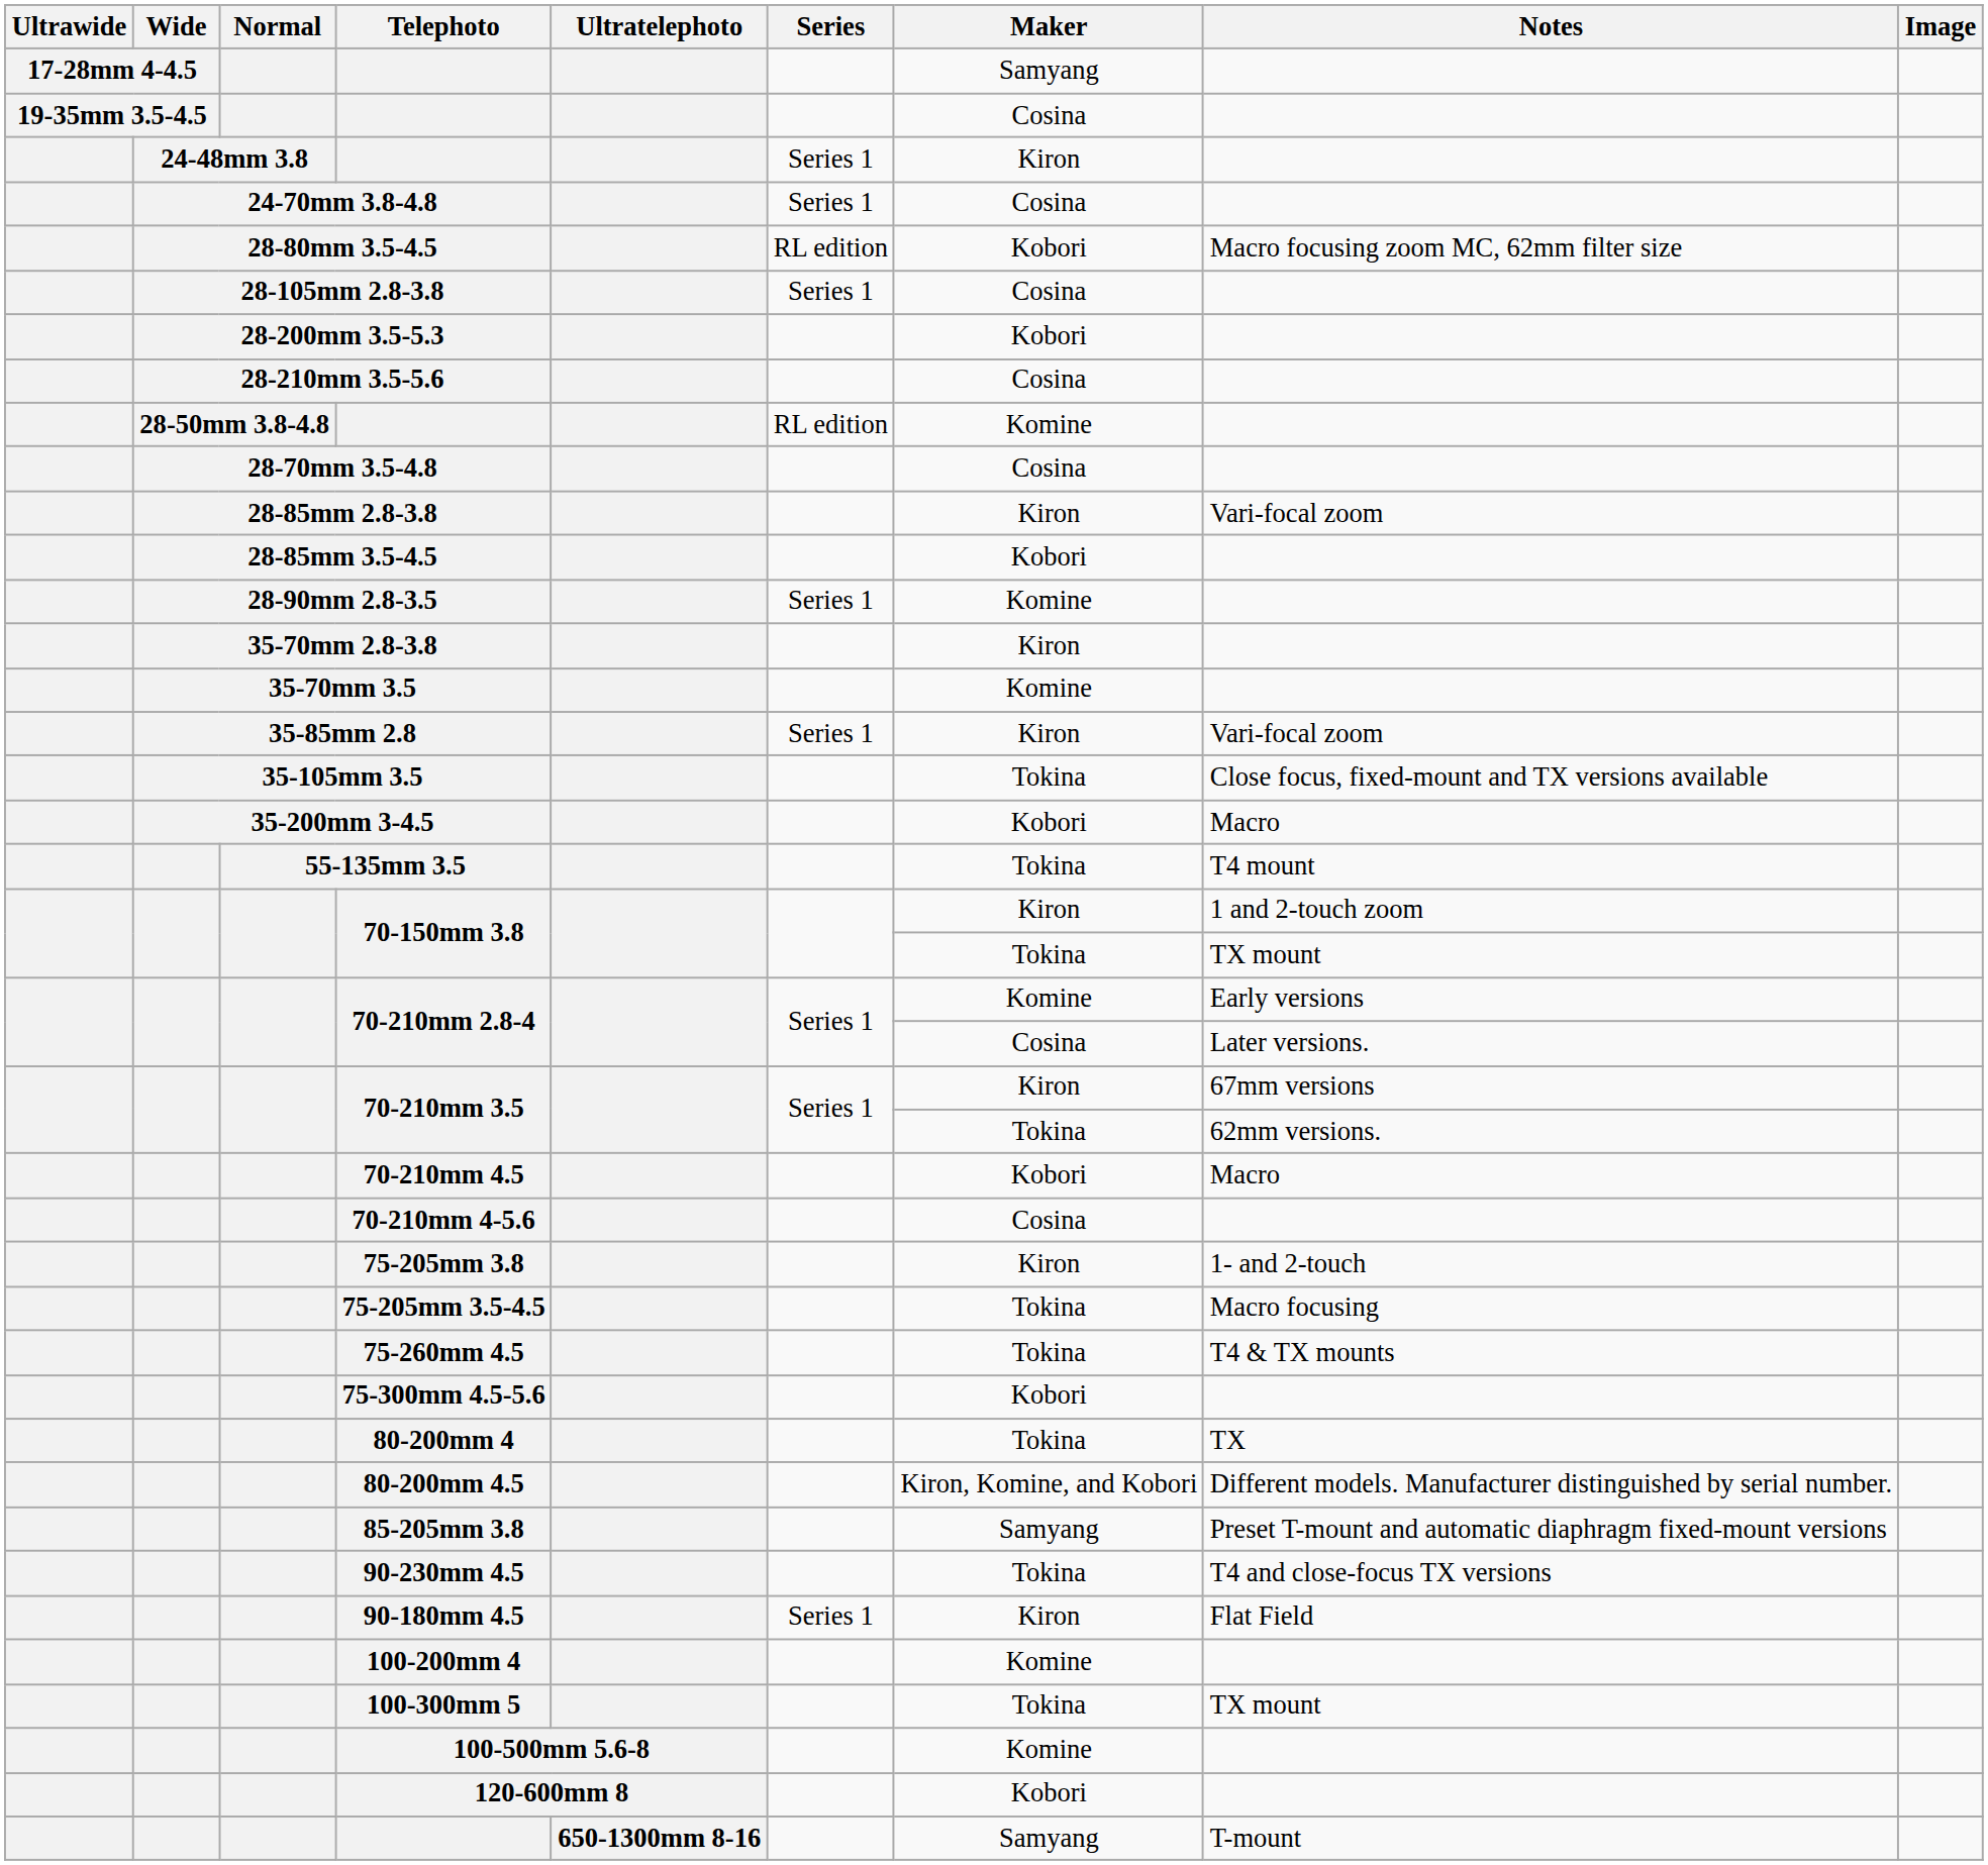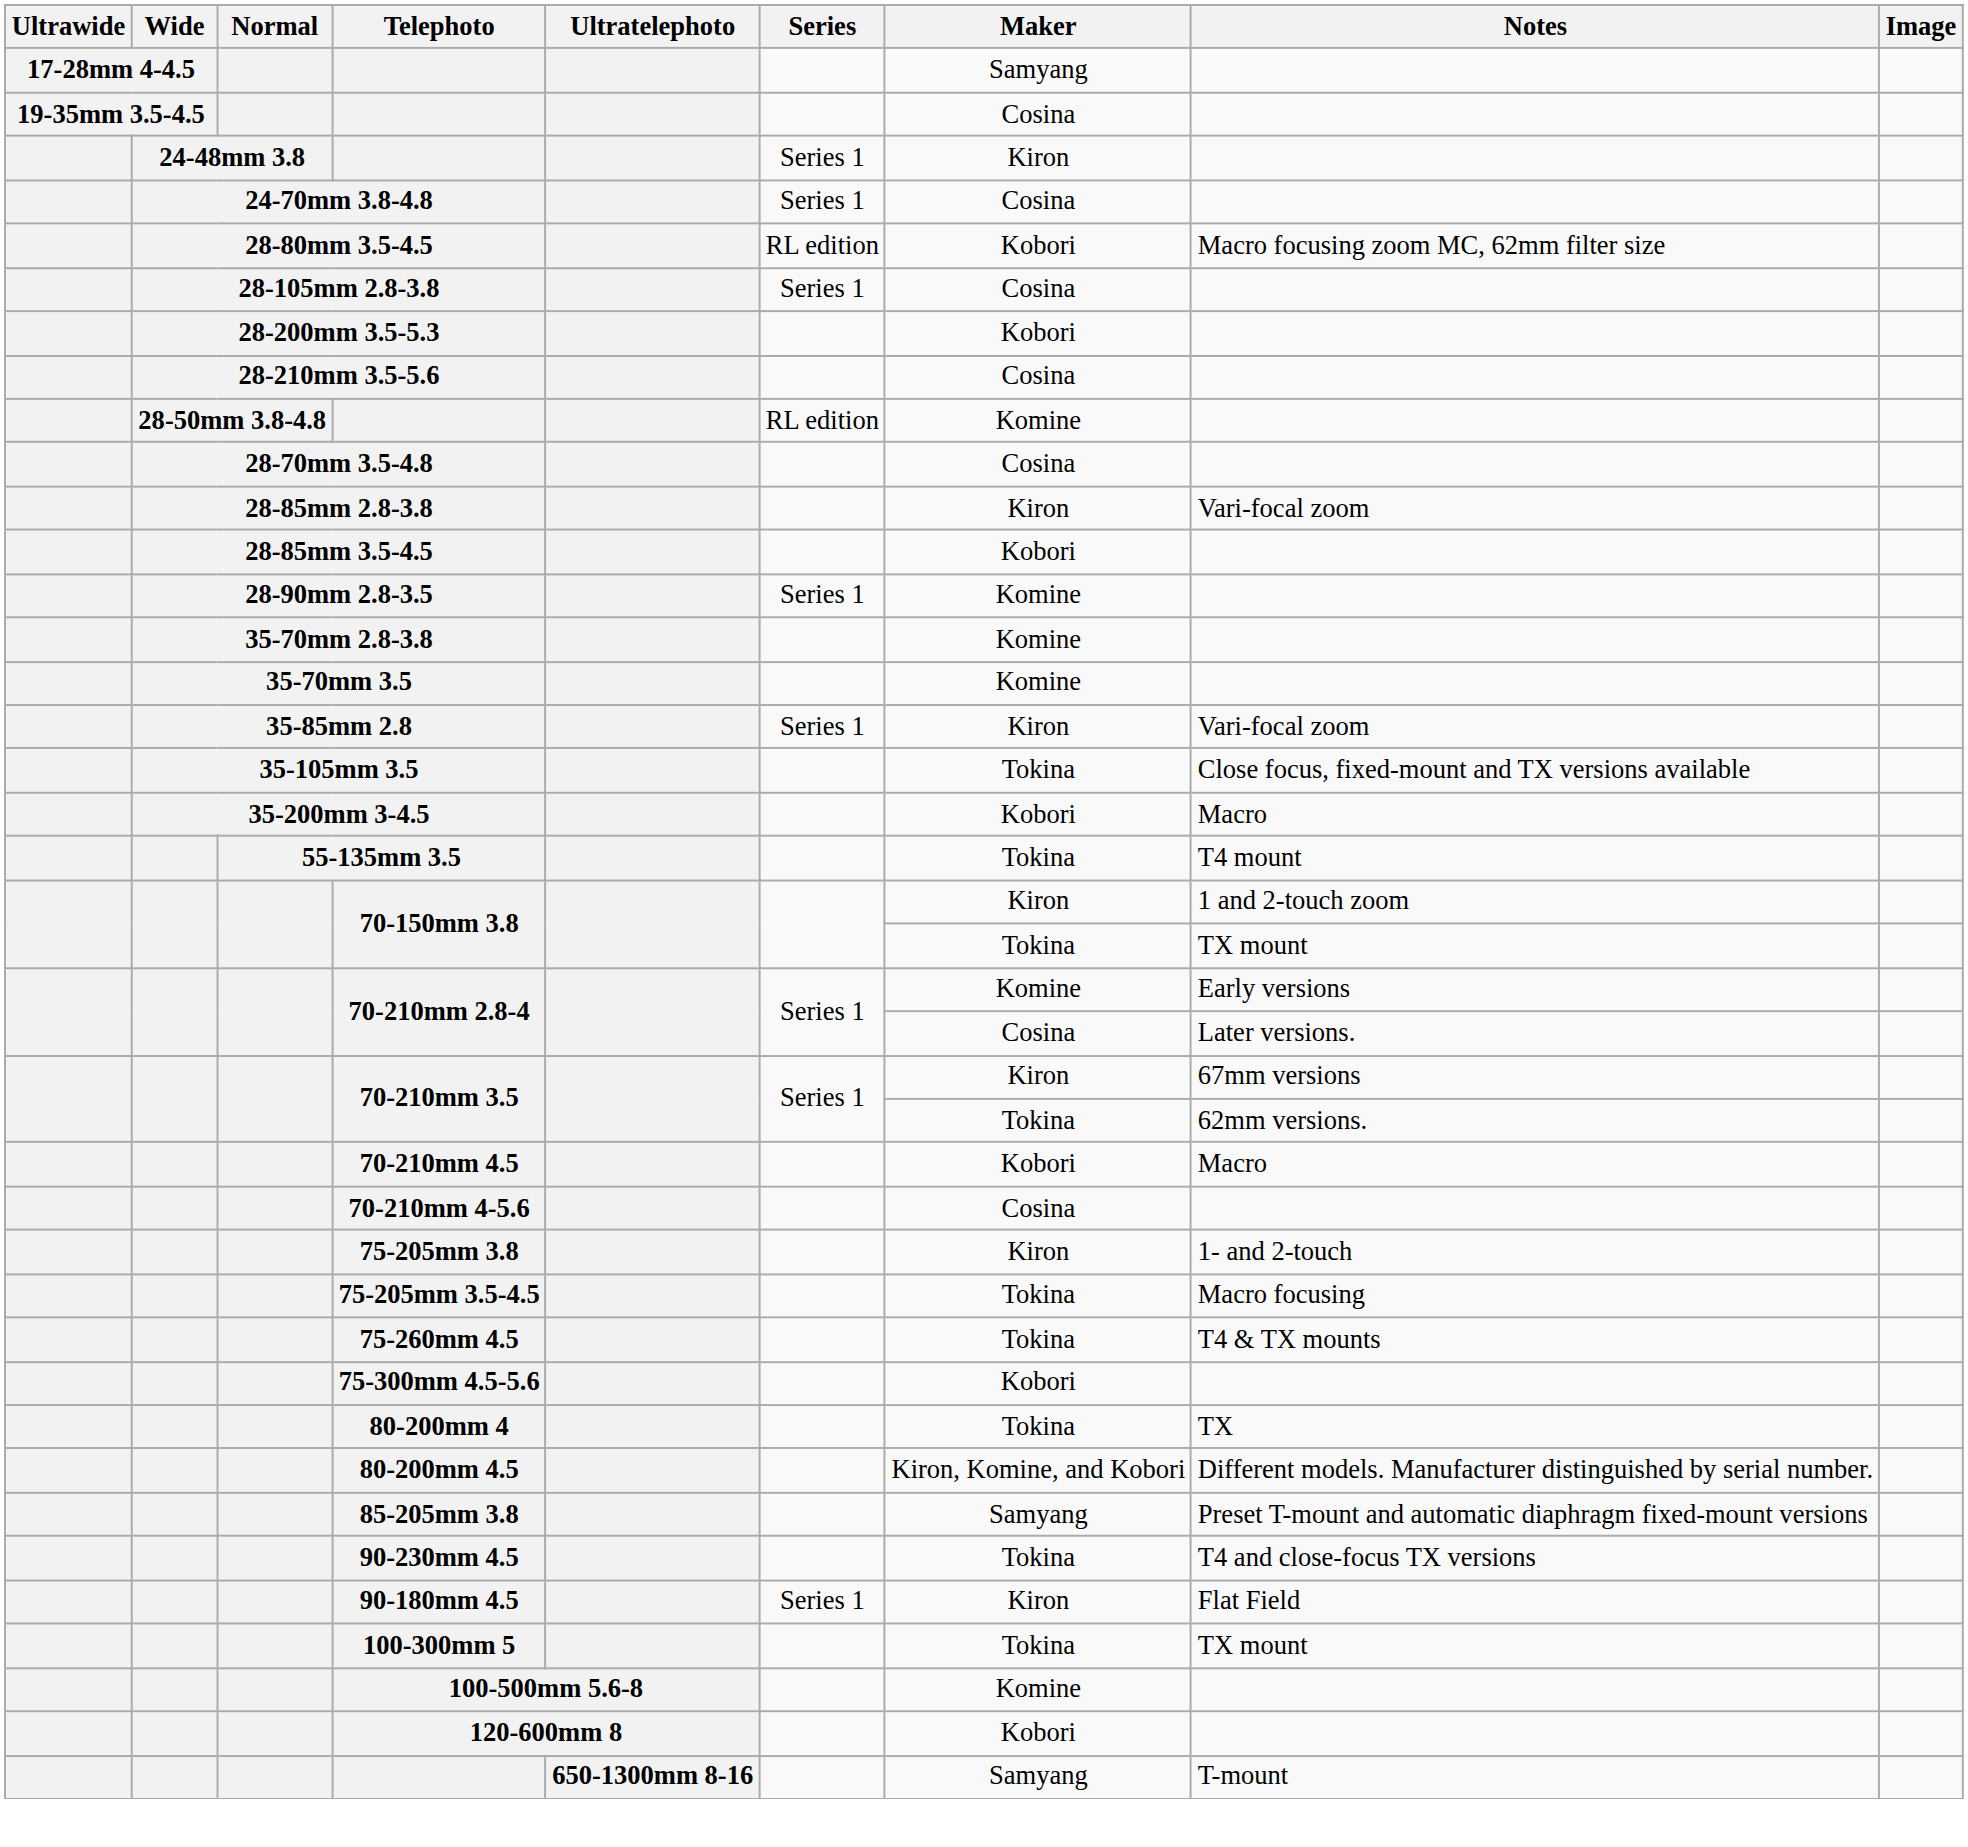 <table class="wikitable sortable" style="text-align:center;font-size:85%;">
 <tr>
 <th class="unsortable">Ultrawide</th>
 <th class="unsortable">Wide</th>
 <th class="unsortable">Normal</th>
 <th class="unsortable">Telephoto</th>
 <th class="unsortable">Ultratelephoto</th>
 <th>Series</th>
 <th>Maker</th>
 <th class="unsortable">Notes</th>
 <th class="unsortable">Image</th>
 </tr>
 <tr>
 <th colspan=2>17-28mm 4-4.5</th>
 <th></th>
 <th></th>
 <th></th>
 <td></td>
 <td>Samyang</td>
 <td style="text-align:left;"></td>
 <td></td>
 </tr>
 <tr>
 <th colspan=2>19-35mm 3.5-4.5</th>
 <th></th>
 <th></th>
 <th></th>
 <td></td>
 <td>Cosina</td>
 <td style="text-align:left;"></td>
 <td></td>
 </tr>
 <tr>
 <th></th>
 <th colspan=2>24-48mm 3.8</th>
 <th></th>
 <th></th>
 <td>Series 1</td>
 <td>Kiron</td>
 <td style="text-align:left;"></td>
 <td></td>
 </tr>
 <tr>
 <th></th>
 <th colspan=3>24-70mm 3.8-4.8</th>
 <th></th>
 <td>Series 1</td>
 <td>Cosina</td>
 <td style="text-align:left;"></td>
 <td></td>
 </tr>
 <tr>
 <th></th>
 <th colspan=3>28-80mm 3.5-4.5</th>
 <th></th>
 <td>RL edition</td>
 <td>Kobori</td>
 <td style="text-align:left;">Macro focusing zoom MC, 62mm filter size</td>
 <td></td>
 </tr>
 <tr>
 <th></th>
 <th colspan=3>28-105mm 2.8-3.8</th>
 <th></th>
 <td>Series 1</td>
 <td>Cosina</td>
 <td style="text-align:left;"></td>
 <td></td>
 </tr>
 <tr>
 <th></th>
 <th colspan=3>28-200mm 3.5-5.3</th>
 <th></th>
 <td></td>
 <td>Kobori</td>
 <td style="text-align:left;"></td>
 <td></td>
 </tr>
 <tr>
 <th></th>
 <th colspan=3>28-210mm 3.5-5.6</th>
 <th></th>
 <td></td>
 <td>Cosina</td>
 <td style="text-align:left;"></td>
 <td></td>
 </tr>
 <tr>
 <th></th>
 <th colspan=2>28-50mm 3.8-4.8</th>
 <th></th>
 <th></th>
 <td>RL edition</td>
 <td>Komine</td>
 <td style="text-align:left;"></td>
 <td></td>
 </tr>
 <tr>
 <th></th>
 <th colspan=3>28-70mm 3.5-4.8</th>
 <th></th>
 <td></td>
 <td>Cosina</td>
 <td style="text-align:left;"></td>
 <td></td>
 </tr>
 <tr>
 <th></th>
 <th colspan=3>28-85mm 2.8-3.8</th>
 <th></th>
 <td></td>
 <td>Kiron</td>
 <td style="text-align:left;">Vari-focal zoom</td>
 <td></td>
 </tr>
 <tr>
 <th></th>
 <th colspan=3>28-85mm 3.5-4.5</th>
 <th></th>
 <td></td>
 <td>Kobori</td>
 <td style="text-align:left;"></td>
 <td></td>
 </tr>
 <tr>
 <th></th>
 <th colspan=3>28-90mm 2.8-3.5</th>
 <th></th>
 <td>Series 1</td>
 <td>Komine</td>
 <td style="text-align:left;"></td>
 <td></td>
 </tr>
 <tr>
 <th></th>
 <th colspan=3>35-70mm 2.8-3.8</th>
 <th></th>
 <td></td>
-<td>Kiron</td>
+<td>Komine</td>
 <td style="text-align:left;"></td>
 <td></td>
 </tr>
 <tr>
 <th></th>
 <th colspan=3>35-70mm 3.5</th>
 <th></th>
 <td></td>
 <td>Komine</td>
 <td style="text-align:left;"></td>
 <td></td>
 </tr>
 <tr>
 <th></th>
 <th colspan=3>35-85mm 2.8</th>
 <th></th>
 <td>Series 1</td>
 <td>Kiron</td>
 <td style="text-align:left;">Vari-focal zoom</td>
 <td></td>
 </tr>
 <tr>
 <th></th>
 <th colspan=3>35-105mm 3.5</th>
 <th></th>
 <td></td>
 <td>Tokina</td>
 <td style="text-align:left;">Close focus, fixed-mount and TX versions available</td>
 <td></td>
 </tr>
 <tr>
 <th></th>
 <th colspan=3>35-200mm 3-4.5</th>
 <th></th>
 <td></td>
 <td>Kobori</td>
 <td style="text-align:left;">Macro</td>
 <td></td>
 </tr>
 <tr>
 <th></th>
 <th></th>
 <th colspan=2>55-135mm 3.5</th>
 <th></th>
 <td></td>
 <td>Tokina</td>
 <td style="text-align:left;">T4 mount</td>
 <td></td>
 </tr>
 <tr>
 <th rowspan=2></th>
 <th rowspan=2></th>
 <th rowspan=2></th>
 <th rowspan=2>70-150mm 3.8</th>
 <th rowspan=2></th>
 <td rowspan=2></td>
 <td>Kiron</td>
 <td style="text-align:left;">1 and 2-touch zoom</td>
 <td></td>
 </tr>
 <tr>
 <td>Tokina</td>
 <td style="text-align:left;">TX mount</td>
 <td></td>
 </tr>
 <tr>
 <th rowspan=2></th>
 <th rowspan=2></th>
 <th rowspan=2></th>
 <th rowspan=2>70-210mm 2.8-4</th>
 <th rowspan=2></th>
 <td rowspan=2>Series 1</td>
 <td>Komine</td>
 <td style="text-align:left;">Early versions</td>
 <td></td>
 </tr>
 <tr>
 <td>Cosina</td>
 <td style="text-align:left;">Later versions. </td>
 <td></td>
 </tr>
 <tr>
 <th rowspan=2></th>
 <th rowspan=2></th>
 <th rowspan=2></th>
 <th rowspan=2>70-210mm 3.5</th>
 <th rowspan=2></th>
 <td rowspan=2>Series 1</td>
 <td>Kiron</td>
 <td style="text-align:left;">67mm versions</td>
 <td></td>
 </tr>
 <tr>
 <td>Tokina</td>
 <td style="text-align:left;">62mm versions. </td>
 <td></td>
 </tr>
 <tr>
 <th></th>
 <th></th>
 <th></th>
 <th>70-210mm 4.5</th>
 <th></th>
 <td></td>
 <td>Kobori</td>
 <td style="text-align:left;">Macro</td>
 <td></td>
 </tr>
 <tr>
 <th></th>
 <th></th>
 <th></th>
 <th>70-210mm 4-5.6</th>
 <th></th>
 <td></td>
 <td>Cosina</td>
 <td style="text-align:left;"></td>
 <td></td>
 </tr>
 <tr>
 <th></th>
 <th></th>
 <th></th>
 <th>75-205mm 3.8</th>
 <th></th>
 <td></td>
 <td>Kiron</td>
 <td style="text-align:left;">1- and 2-touch</td>
 <td></td>
 </tr>
 <tr>
 <th></th>
 <th></th>
 <th></th>
 <th>75-205mm 3.5-4.5</th>
 <th></th>
 <td></td>
 <td>Tokina</td>
 <td style="text-align:left;">Macro focusing</td>
 <td></td>
 </tr>
 <tr>
 <th></th>
 <th></th>
 <th></th>
 <th>75-260mm 4.5</th>
 <th></th>
 <td></td>
 <td>Tokina</td>
 <td style="text-align:left;">T4 & TX mounts</td>
 <td></td>
 </tr>
 <tr>
 <th></th>
 <th></th>
 <th></th>
 <th>75-300mm 4.5-5.6</th>
 <th></th>
 <td></td>
 <td>Kobori</td>
 <td style="text-align:left;"></td>
 <td></td>
 </tr>
 <tr>
 <th></th>
 <th></th>
 <th></th>
 <th>80-200mm 4</th>
 <th></th>
 <td></td>
 <td>Tokina</td>
 <td style="text-align:left;">TX</td>
 <td></td>
 </tr>
 <tr>
 <th></th>
 <th></th>
 <th></th>
 <th>80-200mm 4.5</th>
 <th></th>
 <td></td>
 <td>Kiron, Komine, and Kobori</td>
 <td style="text-align:left;">Different models. Manufacturer distinguished by serial number.</td>
 <td></td>
 </tr>
 <tr>
 <th></th>
 <th></th>
 <th></th>
 <th>85-205mm 3.8</th>
 <th></th>
 <td></td>
 <td>Samyang</td>
 <td style="text-align:left;">Preset T-mount and automatic diaphragm fixed-mount versions</td>
 <td></td>
 </tr>
 <tr>
 <th></th>
 <th></th>
 <th></th>
 <th>90-230mm 4.5</th>
 <th></th>
 <td></td>
 <td>Tokina</td>
 <td style="text-align:left;">T4 and close-focus TX versions</td>
 <td></td>
 </tr>
 <tr>
 <th></th>
 <th></th>
 <th></th>
 <th>90-180mm 4.5</th>
 <th></th>
 <td>Series 1</td>
 <td>Kiron</td>
 <td style="text-align:left;">Flat Field</td>
 <td></td>
 </tr>
 <tr>
 <th></th>
 <th></th>
 <th></th>
-<th>100-200mm 4</th>
-<th></th>
-<td></td>
-<td>Komine</td>
-<td style="text-align:left;"></td>
-<td></td>
-</tr>
-<tr>
-<th></th>
-<th></th>
-<th></th>
 <th>100-300mm 5</th>
 <th></th>
 <td></td>
 <td>Tokina</td>
 <td style="text-align:left;">TX mount</td>
 <td></td>
 </tr>
 <tr>
 <th></th>
 <th></th>
 <th></th>
 <th colspan=2>100-500mm 5.6-8</th>
 <td></td>
 <td>Komine</td>
 <td style="text-align:left;"></td>
 <td></td>
 </tr>
 <tr>
 <th></th>
 <th></th>
 <th></th>
 <th colspan=2>120-600mm 8</th>
 <td></td>
 <td>Kobori</td>
 <td style="text-align:left;"></td>
 <td></td>
 </tr>
 <tr>
 <th></th>
 <th></th>
 <th></th>
 <th></th>
 <th>650-1300mm 8-16</th>
 <td></td>
 <td>Samyang</td>
 <td style="text-align:left;">T-mount</td>
 <td></td>
 </tr>
 </table>
